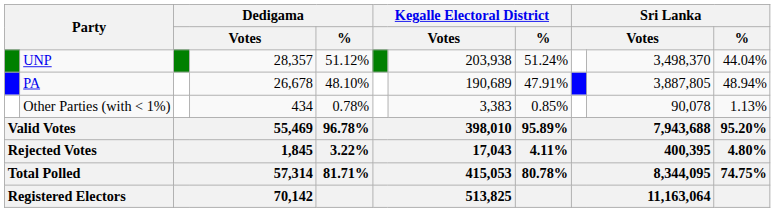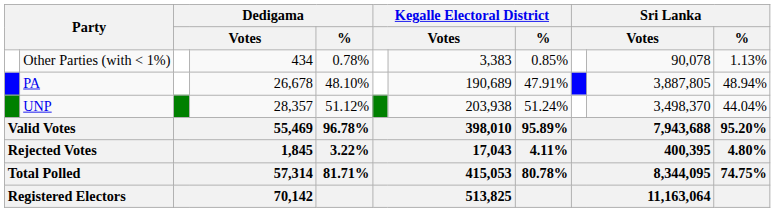 <table class="wikitable">
 <tr>
 <th colspan="2" width="144px"rowspan="2">Party</th>
 <th colspan="3" width="216px">Dedigama</th>
 <th colspan="3" width="216px"><a href='#'>Kegalle Electoral District</a></th>
 <th colspan="3" width="216px">Sri Lanka</th>
 </tr>
 <tr>
 <th colspan="2" width="144px">Votes</th>
 <th>%</th>
 <th colspan="2" width="144px">Votes</th>
 <th>%</th>
 <th colspan="2" width="144px">Votes</th>
 <th>%</th>
 </tr>
 <tr>
-<td style="background-color:green;" width="10px"></td>
-<td style="text-align:left;"><a href='#'>UNP</a></td>
-<td style="background-color:green;" width="10px"></td>
-<td style="text-align:right;">28,357</td>
-<td style="text-align:right;">51.12%</td>
-<td style="background-color:green;" width="10px"></td>
-<td style="text-align:right;">203,938</td>
-<td style="text-align:right;">51.24%</td>
 <td style="background-color:white;" width="10px"></td>
-<td style="text-align:right;">3,498,370</td>
-<td style="text-align:right;">44.04%</td>
+<td style="text-align:left;">Other Parties (with < 1%)</td>
+<td style="background-color:white;" width="10px"></td>
+<td style="text-align:right;">434</td>
+<td style="text-align:right;">0.78%</td>
+<td style="background-color:white;" width="10px"></td>
+<td style="text-align:right;">3,383</td>
+<td style="text-align:right;">0.85%</td>
+<td style="background-color:white;" width="10px"></td>
+<td style="text-align:right;">90,078</td>
+<td style="text-align:right;">1.13%</td>
 </tr>
 <tr>
 <td style="background-color:blue;" width="10px"></td>
 <td style="text-align:left;"><a href='#'>PA</a></td>
 <td style="background-color:white;" width="10px"></td>
 <td style="text-align:right;">26,678</td>
 <td style="text-align:right;">48.10%</td>
 <td style="background-color:white;" width="10px"></td>
 <td style="text-align:right;">190,689</td>
 <td style="text-align:right;">47.91%</td>
 <td style="background-color:blue;" width="10px"></td>
 <td style="text-align:right;">3,887,805</td>
 <td style="text-align:right;">48.94%</td>
 </tr>
 <tr>
+<td style="background-color:green;" width="10px"></td>
+<td style="text-align:left;"><a href='#'>UNP</a></td>
+<td style="background-color:green;" width="10px"></td>
+<td style="text-align:right;">28,357</td>
+<td style="text-align:right;">51.12%</td>
+<td style="background-color:green;" width="10px"></td>
+<td style="text-align:right;">203,938</td>
+<td style="text-align:right;">51.24%</td>
 <td style="background-color:white;" width="10px"></td>
-<td style="text-align:left;">Other Parties (with < 1%)</td>
-<td style="background-color:white;" width="10px"></td>
-<td style="text-align:right;">434</td>
-<td style="text-align:right;">0.78%</td>
-<td style="background-color:white;" width="10px"></td>
-<td style="text-align:right;">3,383</td>
-<td style="text-align:right;">0.85%</td>
-<td style="background-color:white;" width="10px"></td>
-<td style="text-align:right;">90,078</td>
-<td style="text-align:right;">1.13%</td>
+<td style="text-align:right;">3,498,370</td>
+<td style="text-align:right;">44.04%</td>
 </tr>
 <tr>
 <th colspan="2" width="144px"style="text-align:left;">Valid Votes</th>
 <th style="text-align:right;"colspan="2" width="144px">55,469</th>
 <th style="text-align:right;">96.78%</th>
 <th style="text-align:right;"colspan="2" width="144px">398,010</th>
 <th style="text-align:right;">95.89%</th>
 <th style="text-align:right;"colspan="2" width="144px">7,943,688</th>
 <th style="text-align:right;">95.20%</th>
 </tr>
 <tr>
 <th colspan="2" width="144px"style="text-align:left;">Rejected Votes</th>
 <th style="text-align:right;"colspan="2" width="144px">1,845</th>
 <th style="text-align:right;">3.22%</th>
 <th style="text-align:right;"colspan="2" width="144px">17,043</th>
 <th style="text-align:right;">4.11%</th>
 <th style="text-align:right;"colspan="2" width="144px">400,395</th>
 <th style="text-align:right;">4.80%</th>
 </tr>
 <tr>
 <th colspan="2" width="144px"style="text-align:left;">Total Polled</th>
 <th style="text-align:right;"colspan="2" width="144px">57,314</th>
 <th style="text-align:right;">81.71%</th>
 <th style="text-align:right;"colspan="2" width="144px">415,053</th>
 <th style="text-align:right;">80.78%</th>
 <th style="text-align:right;"colspan="2" width="144px">8,344,095</th>
 <th style="text-align:right;">74.75%</th>
 </tr>
 <tr>
 <th colspan="2" width="144px"style="text-align:left;">Registered Electors</th>
 <th style="text-align:right;"colspan="2" width="144px">70,142</th>
 <th></th>
 <th style="text-align:right;"colspan="2" width="144px">513,825</th>
 <th></th>
 <th style="text-align:right;"colspan="2" width="144px">11,163,064</th>
 <th></th>
 </tr>
 </table>
